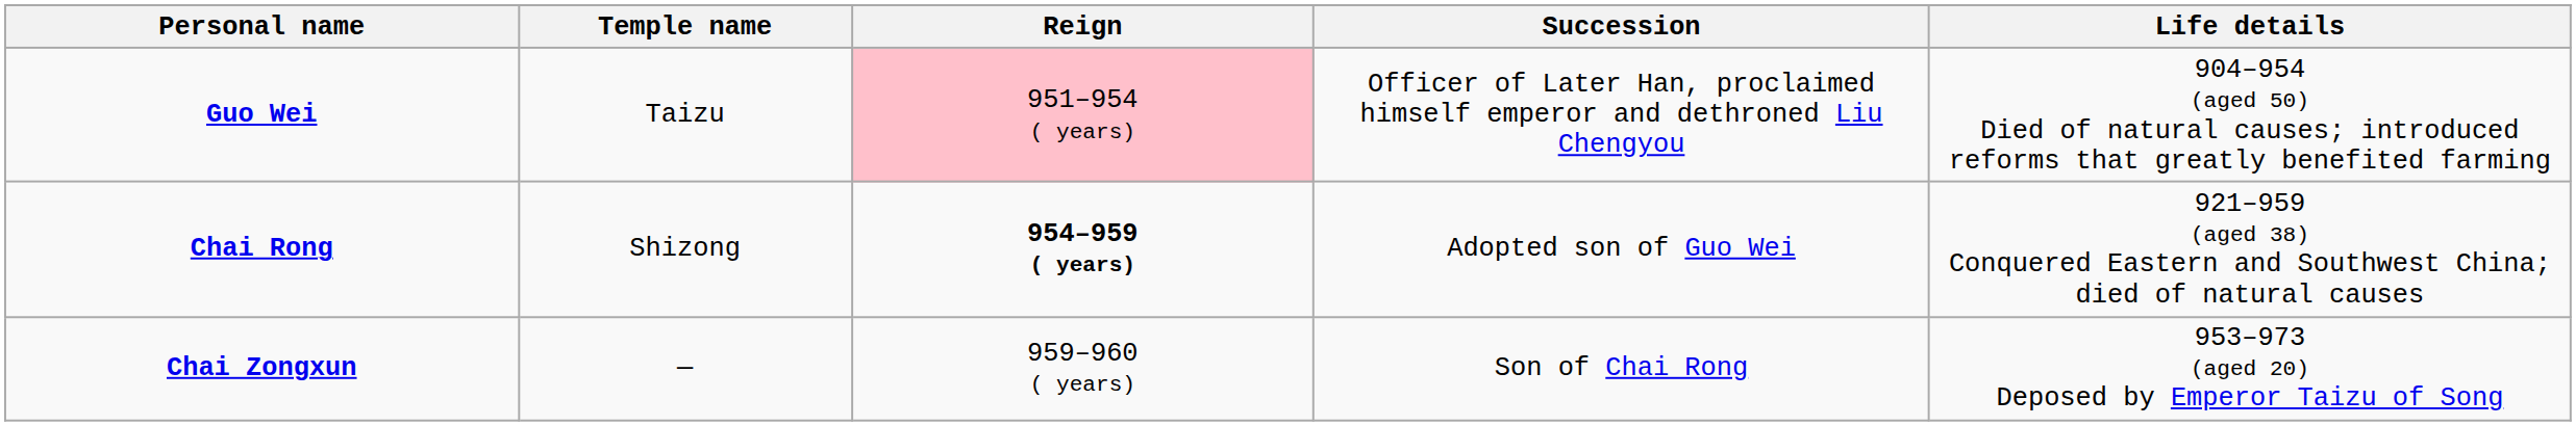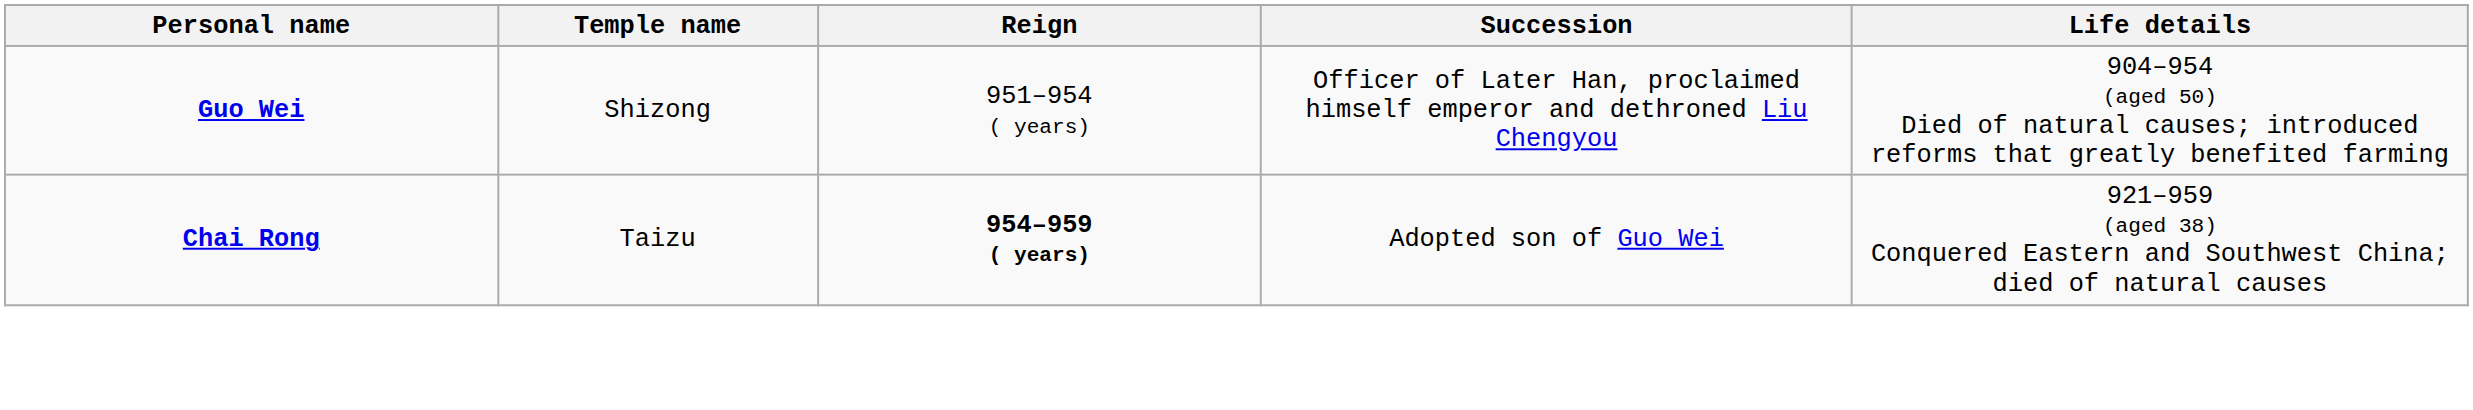 <table class="wikitable plainrowheaders" style="text-align:center; width:100%;">
 <tr>
 </tr>
 <tr>
 <th scope="col" width="20%">Personal name</th>
 <th scope="col" width="13%">Temple name</th>
 <th scope="col" width="18%">Reign</th>
 <th scope="col" width="24%">Succession</th>
 <th scope="col" width="25%">Life details</th>
 </tr>
 <tr>
 <td><strong><a href='#'>Guo Wei</a></strong><br></td>
-<td>Taizu<br></td>
-<td style="background: pink;">951–954<br><small>( years)</small><br><small></small></td>
+<td>Shizong<br></td>
+<td>951–954<br><small>( years)</small><br><small></small></td>
 <td>Officer of Later Han, proclaimed himself emperor and dethroned <a href='#'>Liu Chengyou</a></td>
 <td>904–954<br><small>(aged 50)</small><br>Died of natural causes; introduced reforms that greatly benefited farming</td>
 </tr>
 <tr>
 <td><strong><a href='#'>Chai Rong</a></strong><br></td>
-<td>Shizong<br></td>
+<td>Taizu<br></td>
 <td><strong>954–959<br><small>( years)</small><br><small></small></strong></td>
 <td>Adopted son of <a href='#'>Guo Wei</a></td>
 <td>921–959<br><small>(aged 38)</small><br>Conquered Eastern and Southwest China; died of natural causes</td>
 </tr>
-<tr>
-<td><strong><a href='#'>Chai Zongxun</a></strong><br></td>
-<td>—</td>
-<td>959–960<br><small>( years)</small><br><small></small></td>
-<td>Son of <a href='#'>Chai Rong</a></td>
-<td>953–973<br><small>(aged 20)</small><br>Deposed by <a href='#'>Emperor Taizu of Song</a></td>
-</tr>
 </table>
